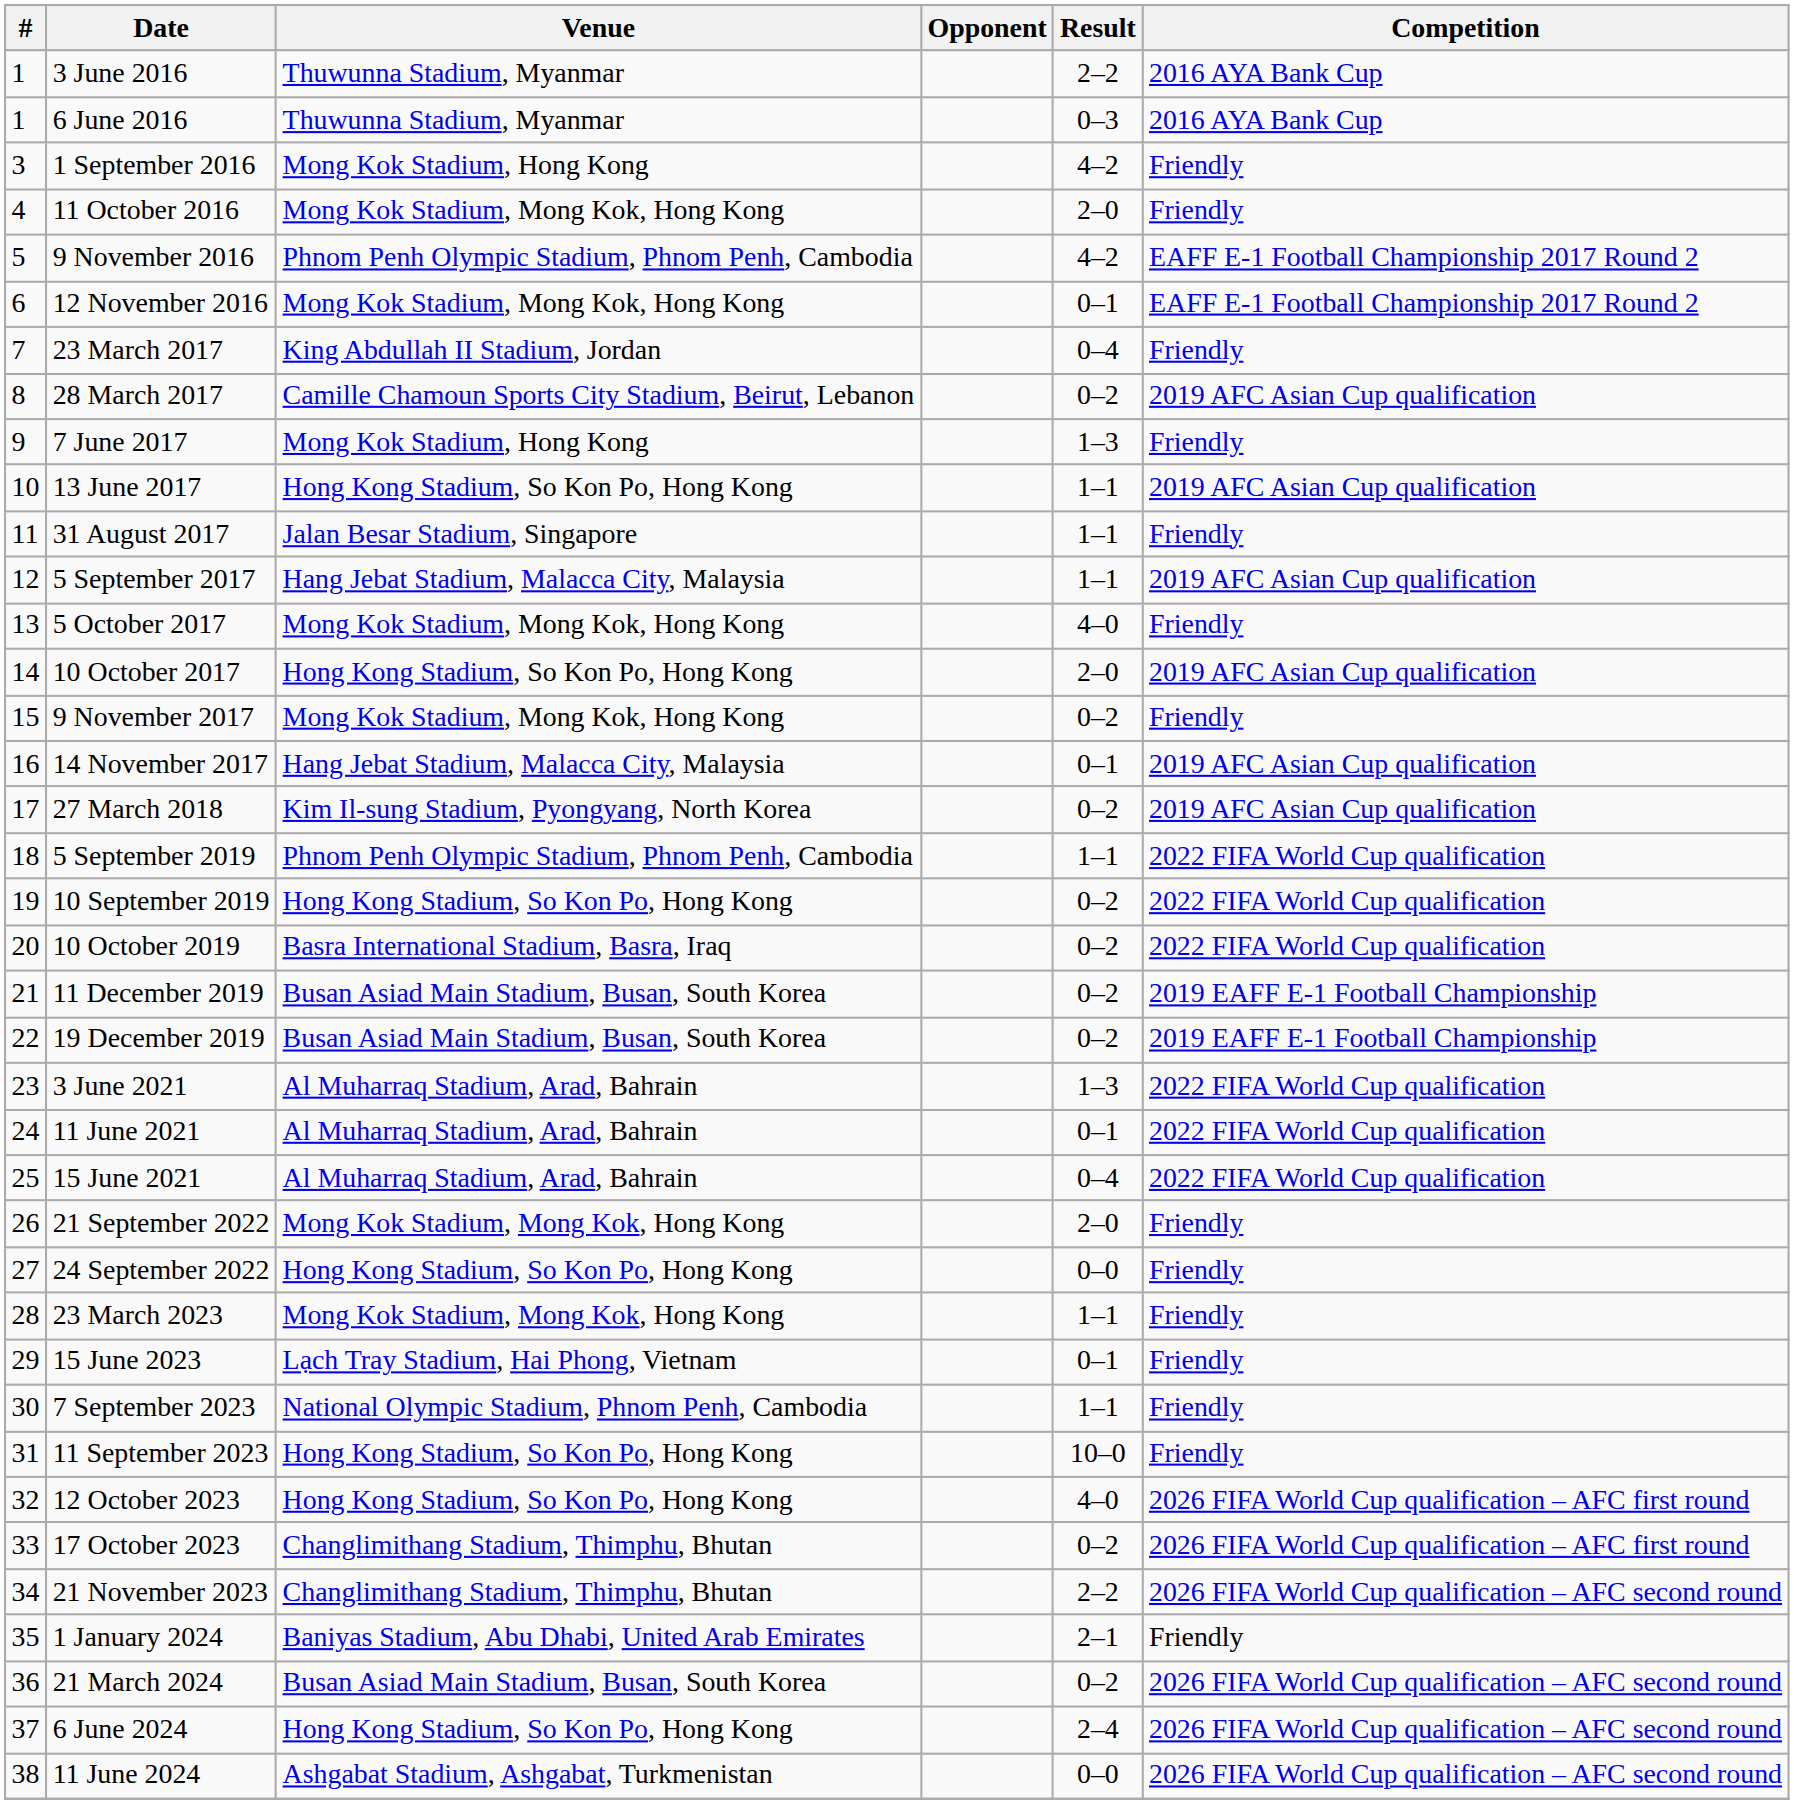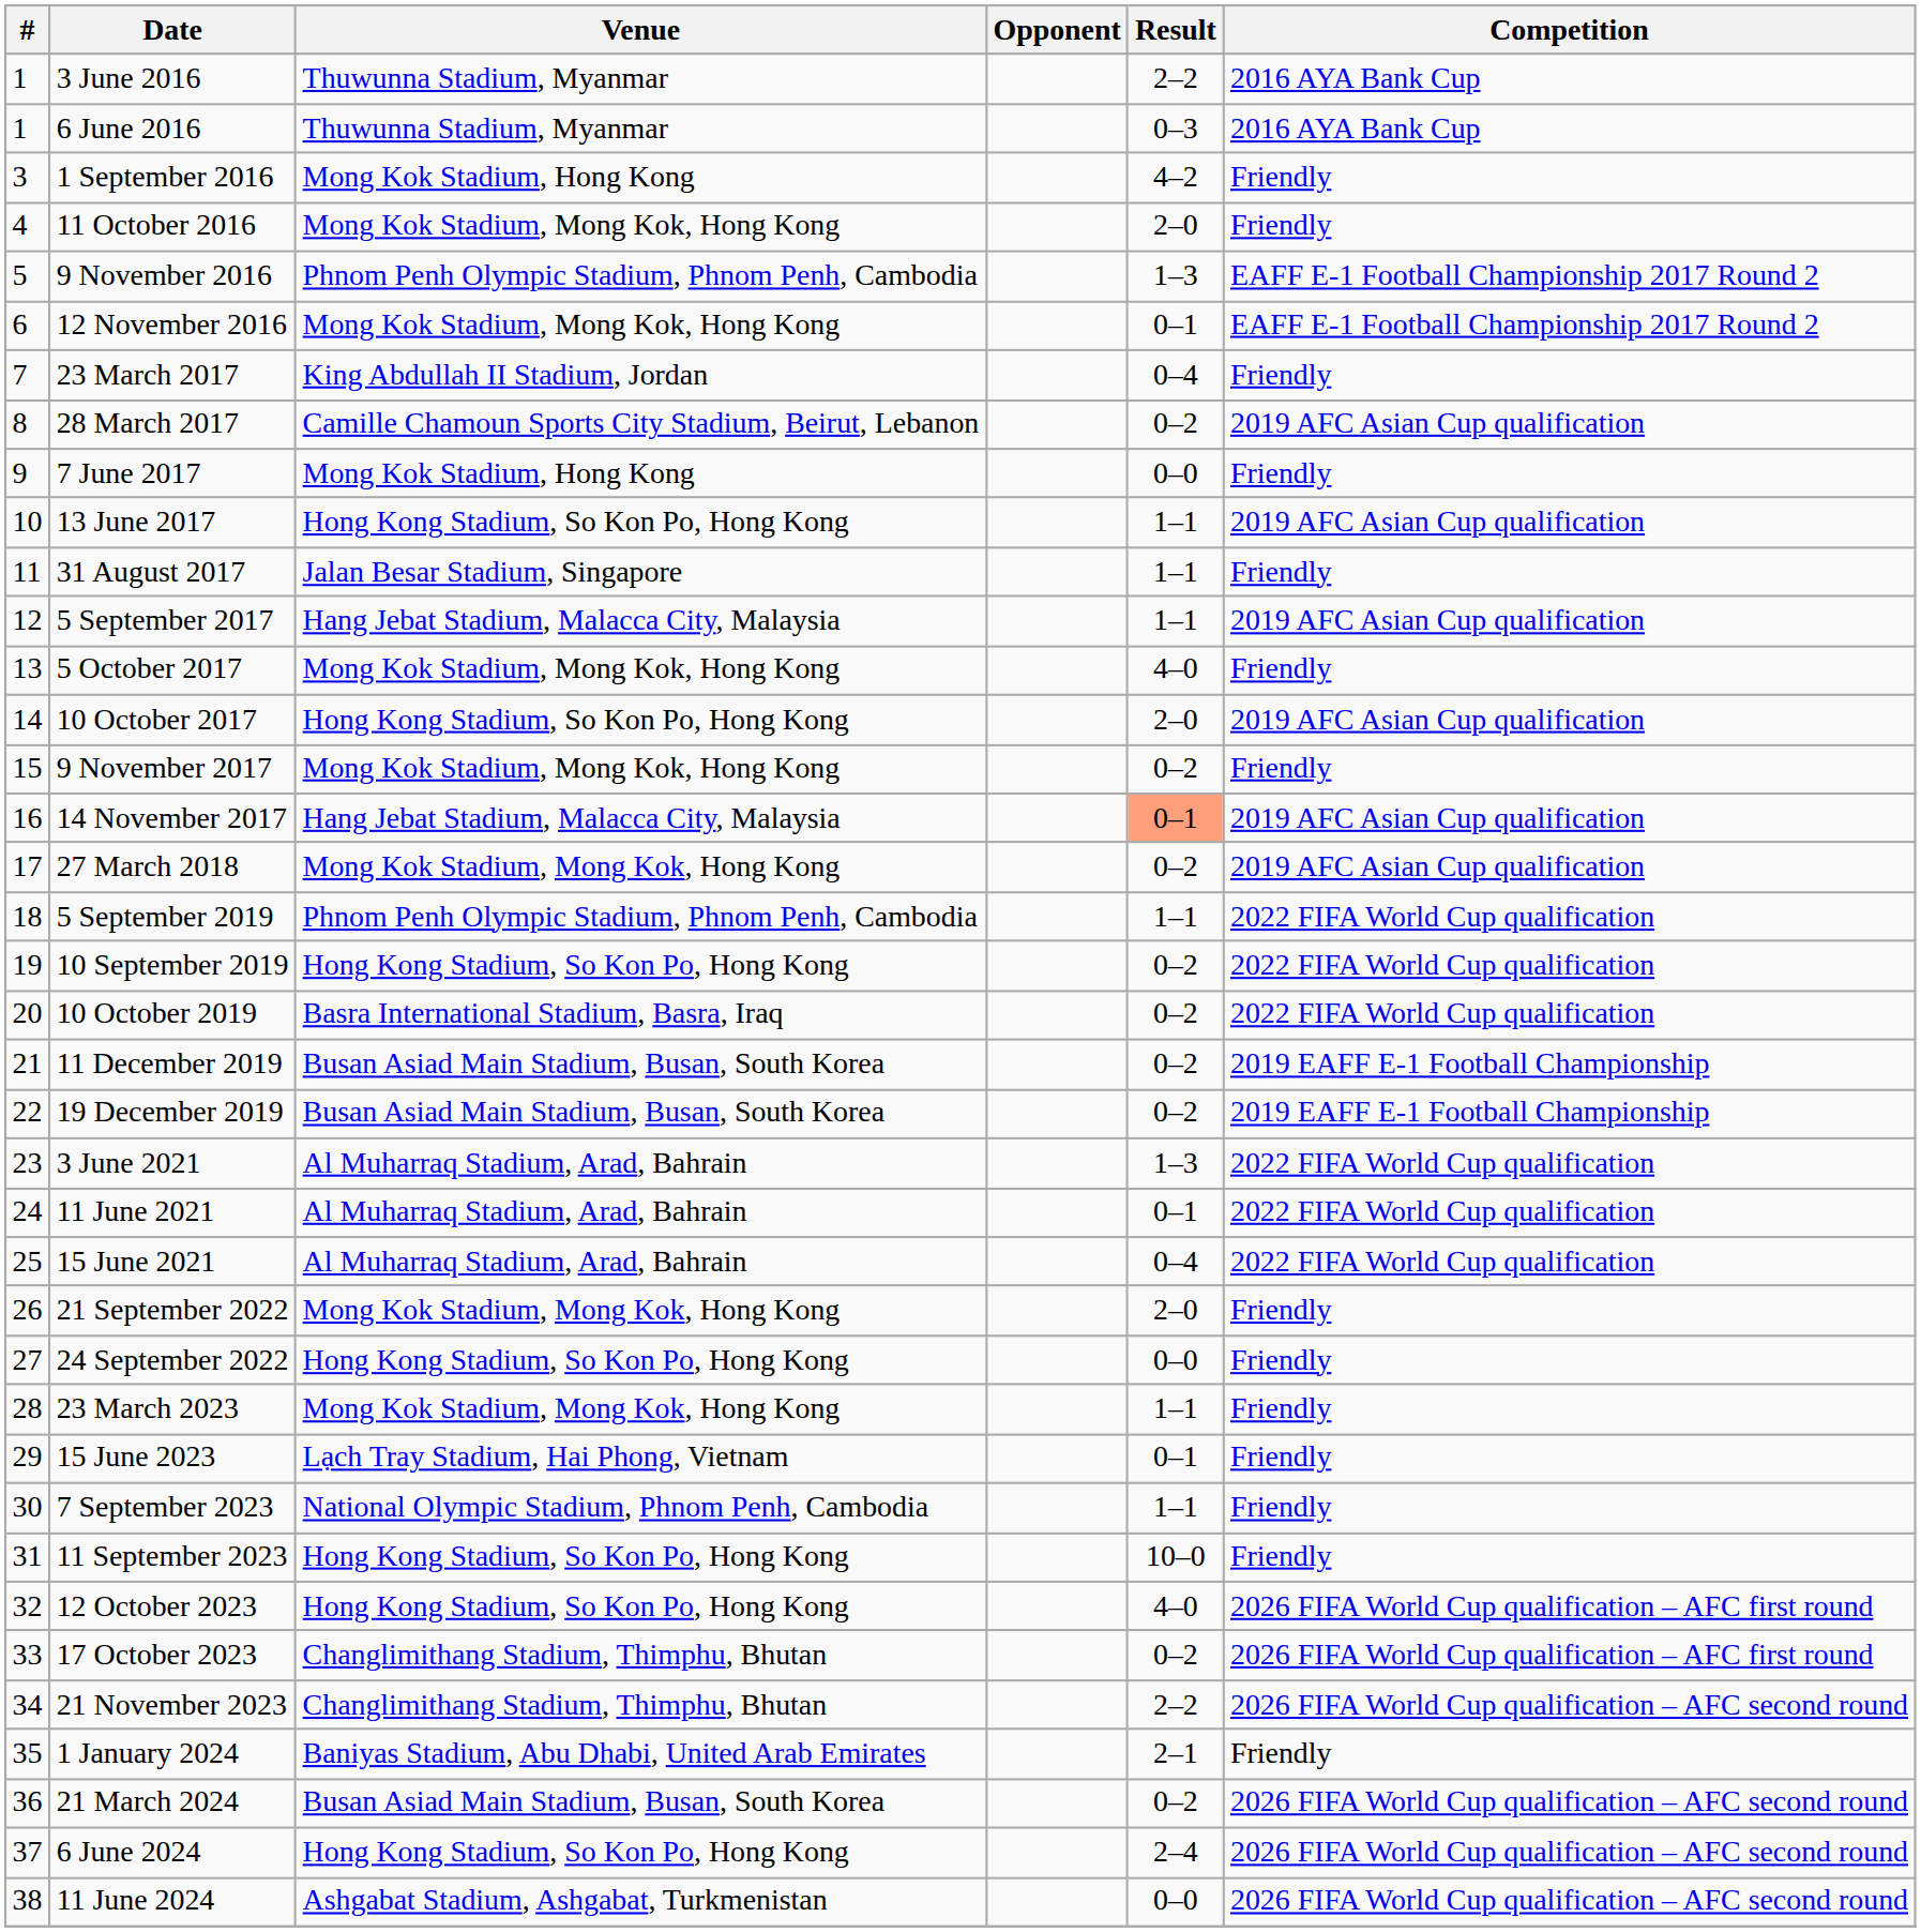 <table class="wikitable collapsible collapsed" style="font-size:85%; text-align: left;">
 <tr bgcolor="#CCCCCC" align="center">
 <th>#</th>
 <th>Date</th>
 <th>Venue</th>
 <th>Opponent</th>
 <th>Result</th>
 <th>Competition</th>
 </tr>
 <tr>
 <td>1</td>
 <td>3 June 2016</td>
 <td><a href='#'>Thuwunna Stadium</a>, Myanmar</td>
 <td></td>
 <td align=center>2–2</td>
 <td><a href='#'>2016 AYA Bank Cup</a></td>
 </tr>
 <tr>
 <td>1</td>
 <td>6 June 2016</td>
 <td><a href='#'>Thuwunna Stadium</a>, Myanmar</td>
 <td></td>
 <td align=center>0–3</td>
 <td><a href='#'>2016 AYA Bank Cup</a></td>
 </tr>
 <tr>
 <td>3</td>
 <td>1 September 2016</td>
 <td><a href='#'>Mong Kok Stadium</a>, Hong Kong</td>
 <td></td>
 <td align=center>4–2</td>
 <td><a href='#'>Friendly</a></td>
 </tr>
 <tr>
 <td>4</td>
 <td>11 October 2016</td>
 <td><a href='#'>Mong Kok Stadium</a>, Mong Kok, Hong Kong</td>
 <td></td>
 <td align=center>2–0</td>
 <td><a href='#'>Friendly</a></td>
 </tr>
 <tr>
 <td>5</td>
 <td>9 November 2016</td>
 <td><a href='#'>Phnom Penh Olympic Stadium</a>, <a href='#'>Phnom Penh</a>, Cambodia</td>
 <td></td>
-<td align=center>4–2</td>
+<td align=center>1–3</td>
 <td><a href='#'>EAFF E-1 Football Championship 2017 Round 2</a></td>
 </tr>
 <tr>
 <td>6</td>
 <td>12 November 2016</td>
 <td><a href='#'>Mong Kok Stadium</a>, Mong Kok, Hong Kong</td>
 <td></td>
 <td align=center>0–1</td>
 <td><a href='#'>EAFF E-1 Football Championship 2017 Round 2</a></td>
 </tr>
 <tr>
 <td>7</td>
 <td>23 March 2017</td>
 <td><a href='#'>King Abdullah II Stadium</a>, Jordan</td>
 <td></td>
 <td align=center>0–4</td>
 <td><a href='#'>Friendly</a></td>
 </tr>
 <tr>
 <td>8</td>
 <td>28 March 2017</td>
 <td><a href='#'>Camille Chamoun Sports City Stadium</a>, <a href='#'>Beirut</a>, Lebanon</td>
 <td></td>
 <td align=center>0–2</td>
 <td><a href='#'>2019 AFC Asian Cup qualification</a></td>
 </tr>
 <tr>
 <td>9</td>
 <td>7 June 2017</td>
 <td><a href='#'>Mong Kok Stadium</a>, Hong Kong</td>
 <td></td>
-<td align=center>1–3</td>
+<td align=center>0–0</td>
 <td><a href='#'>Friendly</a></td>
 </tr>
 <tr>
 <td>10</td>
 <td>13 June 2017</td>
 <td><a href='#'>Hong Kong Stadium</a>, So Kon Po, Hong Kong</td>
 <td></td>
 <td align=center>1–1</td>
 <td><a href='#'>2019 AFC Asian Cup qualification</a></td>
 </tr>
 <tr>
 <td>11</td>
 <td>31 August 2017</td>
 <td><a href='#'>Jalan Besar Stadium</a>, Singapore</td>
 <td></td>
 <td align=center>1–1</td>
 <td><a href='#'>Friendly</a></td>
 </tr>
 <tr>
 <td>12</td>
 <td>5 September 2017</td>
 <td><a href='#'>Hang Jebat Stadium</a>, <a href='#'>Malacca City</a>, Malaysia</td>
 <td></td>
 <td align="center">1–1</td>
 <td><a href='#'>2019 AFC Asian Cup qualification</a></td>
 </tr>
 <tr>
 <td>13</td>
 <td>5 October 2017</td>
 <td><a href='#'>Mong Kok Stadium</a>, Mong Kok, Hong Kong</td>
 <td></td>
 <td align=center>4–0</td>
 <td><a href='#'>Friendly</a></td>
 </tr>
 <tr>
 <td>14</td>
 <td>10 October 2017</td>
 <td><a href='#'>Hong Kong Stadium</a>, So Kon Po, Hong Kong</td>
 <td></td>
 <td align=center>2–0</td>
 <td><a href='#'>2019 AFC Asian Cup qualification</a></td>
 </tr>
 <tr>
 <td>15</td>
 <td>9 November 2017</td>
 <td><a href='#'>Mong Kok Stadium</a>, Mong Kok, Hong Kong</td>
 <td></td>
 <td align=center>0–2</td>
 <td><a href='#'>Friendly</a></td>
 </tr>
 <tr>
 <td>16</td>
 <td>14 November 2017</td>
 <td><a href='#'>Hang Jebat Stadium</a>, <a href='#'>Malacca City</a>, Malaysia</td>
 <td></td>
-<td align=center>0–1</td>
+<td align=center style="background: lightsalmon;">0–1</td>
 <td><a href='#'>2019 AFC Asian Cup qualification</a></td>
 </tr>
 <tr>
 <td>17</td>
 <td>27 March 2018</td>
-<td><a href='#'>Kim Il-sung Stadium</a>, <a href='#'>Pyongyang</a>, North Korea</td>
+<td><a href='#'>Mong Kok Stadium</a>, <a href='#'>Mong Kok</a>, Hong Kong</td>
 <td></td>
 <td align=center>0–2</td>
 <td><a href='#'>2019 AFC Asian Cup qualification</a></td>
 </tr>
 <tr>
 <td>18</td>
 <td>5 September 2019</td>
 <td><a href='#'>Phnom Penh Olympic Stadium</a>, <a href='#'>Phnom Penh</a>, Cambodia</td>
 <td></td>
 <td align=center>1–1</td>
 <td><a href='#'>2022 FIFA World Cup qualification</a></td>
 </tr>
 <tr>
 <td>19</td>
 <td>10 September 2019</td>
 <td><a href='#'>Hong Kong Stadium</a>, <a href='#'>So Kon Po</a>, Hong Kong</td>
 <td></td>
 <td align=center>0–2</td>
 <td><a href='#'>2022 FIFA World Cup qualification</a></td>
 </tr>
 <tr>
 <td>20</td>
 <td>10 October 2019</td>
 <td><a href='#'>Basra International Stadium</a>, <a href='#'>Basra</a>, Iraq</td>
 <td></td>
 <td align=center>0–2</td>
 <td><a href='#'>2022 FIFA World Cup qualification</a></td>
 </tr>
 <tr>
 <td>21</td>
 <td>11 December 2019</td>
 <td><a href='#'>Busan Asiad Main Stadium</a>, <a href='#'>Busan</a>, South Korea</td>
 <td></td>
 <td align=center>0–2</td>
 <td><a href='#'>2019 EAFF E-1 Football Championship</a></td>
 </tr>
 <tr>
 <td>22</td>
 <td>19 December 2019</td>
 <td><a href='#'>Busan Asiad Main Stadium</a>, <a href='#'>Busan</a>, South Korea</td>
 <td></td>
 <td align=center>0–2</td>
 <td><a href='#'>2019 EAFF E-1 Football Championship</a></td>
 </tr>
 <tr>
 <td>23</td>
 <td>3 June 2021</td>
 <td><a href='#'>Al Muharraq Stadium</a>, <a href='#'>Arad</a>, Bahrain</td>
 <td></td>
 <td align=center>1–3</td>
 <td><a href='#'>2022 FIFA World Cup qualification</a></td>
 </tr>
 <tr>
 <td>24</td>
 <td>11 June 2021</td>
 <td><a href='#'>Al Muharraq Stadium</a>, <a href='#'>Arad</a>, Bahrain</td>
 <td></td>
 <td align=center>0–1</td>
 <td><a href='#'>2022 FIFA World Cup qualification</a></td>
 </tr>
 <tr>
 <td>25</td>
 <td>15 June 2021</td>
 <td><a href='#'>Al Muharraq Stadium</a>, <a href='#'>Arad</a>, Bahrain</td>
 <td></td>
 <td align=center>0–4</td>
 <td><a href='#'>2022 FIFA World Cup qualification</a></td>
 </tr>
 <tr>
 <td>26</td>
 <td>21 September 2022</td>
 <td><a href='#'>Mong Kok Stadium</a>, <a href='#'>Mong Kok</a>, Hong Kong</td>
 <td></td>
 <td align=center>2–0</td>
 <td><a href='#'>Friendly</a></td>
 </tr>
 <tr>
 <td>27</td>
 <td>24 September 2022</td>
 <td><a href='#'>Hong Kong Stadium</a>, <a href='#'>So Kon Po</a>, Hong Kong</td>
 <td></td>
 <td align=center>0–0</td>
 <td><a href='#'>Friendly</a></td>
 </tr>
 <tr>
 <td>28</td>
 <td>23 March 2023</td>
 <td><a href='#'>Mong Kok Stadium</a>, <a href='#'>Mong Kok</a>, Hong Kong</td>
 <td></td>
 <td align=center>1–1</td>
 <td><a href='#'>Friendly</a></td>
 </tr>
 <tr>
 <td>29</td>
 <td>15 June 2023</td>
 <td><a href='#'>Lạch Tray Stadium</a>, <a href='#'>Hai Phong</a>, Vietnam</td>
 <td></td>
 <td align=center>0–1</td>
 <td><a href='#'>Friendly</a></td>
 </tr>
 <tr>
 <td>30</td>
 <td>7 September 2023</td>
 <td><a href='#'>National Olympic Stadium</a>, <a href='#'>Phnom Penh</a>, Cambodia</td>
 <td></td>
 <td align=center>1–1</td>
 <td><a href='#'>Friendly</a></td>
 </tr>
 <tr>
 <td>31</td>
 <td>11 September 2023</td>
 <td><a href='#'>Hong Kong Stadium</a>, <a href='#'>So Kon Po</a>, Hong Kong</td>
 <td></td>
 <td align=center>10–0</td>
 <td><a href='#'>Friendly</a></td>
 </tr>
 <tr>
 <td>32</td>
 <td>12 October 2023</td>
 <td><a href='#'>Hong Kong Stadium</a>, <a href='#'>So Kon Po</a>, Hong Kong</td>
 <td></td>
 <td align=center>4–0</td>
 <td><a href='#'>2026 FIFA World Cup qualification – AFC first round</a></td>
 </tr>
 <tr>
 <td>33</td>
 <td>17 October 2023</td>
 <td><a href='#'>Changlimithang Stadium</a>, <a href='#'>Thimphu</a>, Bhutan</td>
 <td></td>
 <td align=center>0–2</td>
 <td><a href='#'>2026 FIFA World Cup qualification – AFC first round</a></td>
 </tr>
 <tr>
 <td>34</td>
 <td>21 November 2023</td>
 <td><a href='#'>Changlimithang Stadium</a>, <a href='#'>Thimphu</a>, Bhutan</td>
 <td></td>
 <td align=center>2–2</td>
 <td><a href='#'>2026 FIFA World Cup qualification – AFC second round</a></td>
 </tr>
 <tr>
 <td>35</td>
 <td>1 January 2024</td>
 <td><a href='#'>Baniyas Stadium</a>, <a href='#'>Abu Dhabi</a>, <a href='#'>United Arab Emirates</a></td>
 <td></td>
 <td align=center>2–1</td>
 <td>Friendly</td>
 </tr>
 <tr>
 <td>36</td>
 <td>21 March 2024</td>
 <td><a href='#'>Busan Asiad Main Stadium</a>, <a href='#'>Busan</a>, South Korea</td>
 <td></td>
 <td align=center>0–2</td>
 <td><a href='#'>2026 FIFA World Cup qualification – AFC second round</a></td>
 </tr>
 <tr>
 <td>37</td>
 <td>6 June 2024</td>
 <td><a href='#'>Hong Kong Stadium</a>, <a href='#'>So Kon Po</a>, Hong Kong</td>
 <td></td>
 <td align=center>2–4</td>
 <td><a href='#'>2026 FIFA World Cup qualification – AFC second round</a></td>
 </tr>
 <tr>
 <td>38</td>
 <td>11 June 2024</td>
 <td><a href='#'>Ashgabat Stadium</a>, <a href='#'>Ashgabat</a>, Turkmenistan</td>
 <td></td>
 <td align=center>0–0</td>
 <td><a href='#'>2026 FIFA World Cup qualification – AFC second round</a></td>
 </tr>
 <tr>
 </tr>
 </table>
